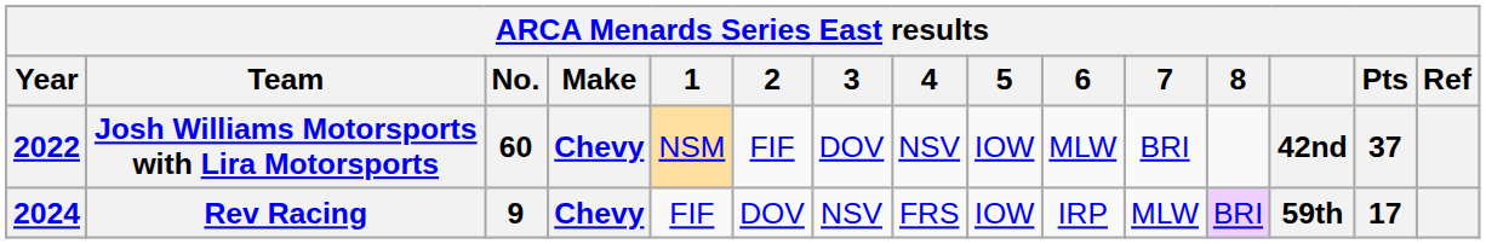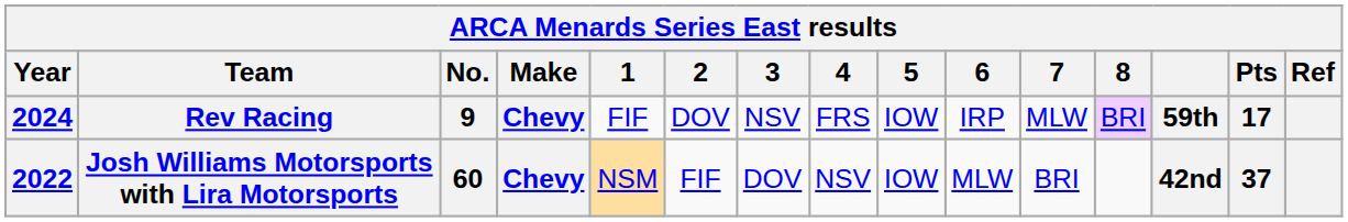 <table class="wikitable" style="text-align:center; font-size:75%">
 <tr>
 <th colspan="15"><a href='#'>ARCA Menards Series East</a> results</th>
 </tr>
 <tr>
 <th>Year</th>
 <th>Team</th>
 <th>No.</th>
 <th>Make</th>
 <th>1</th>
 <th>2</th>
 <th>3</th>
 <th>4</th>
 <th>5</th>
 <th>6</th>
 <th>7</th>
 <th>8</th>
 <th></th>
 <th>Pts</th>
 <th>Ref</th>
 </tr>
 <tr>
+<th><a href='#'>2024</a></th>
+<th><a href='#'>Rev Racing</a></th>
+<th>9</th>
+<th><a href='#'>Chevy</a></th>
+<td><a href='#'>FIF</a></td>
+<td><a href='#'>DOV</a></td>
+<td><a href='#'>NSV</a></td>
+<td><a href='#'>FRS</a></td>
+<td><a href='#'>IOW</a></td>
+<td><a href='#'>IRP</a></td>
+<td><a href='#'>MLW</a></td>
+<td style="background:#EFCFFF;"><a href='#'>BRI</a><br></td>
+<th>59th</th>
+<th>17</th>
+<th></th>
+</tr>
+<tr>
 <th><a href='#'>2022</a></th>
 <th><a href='#'>Josh Williams Motorsports</a> <br> with <a href='#'>Lira Motorsports</a></th>
 <th>60</th>
 <th><a href='#'>Chevy</a></th>
 <td style="background:#FFDF9F;"><a href='#'>NSM</a><br></td>
 <td><a href='#'>FIF</a></td>
 <td><a href='#'>DOV</a></td>
 <td><a href='#'>NSV</a></td>
 <td><a href='#'>IOW</a></td>
 <td><a href='#'>MLW</a></td>
 <td><a href='#'>BRI</a></td>
 <td></td>
 <th>42nd</th>
 <th>37</th>
 <th></th>
 </tr>
-<tr>
-<th><a href='#'>2024</a></th>
-<th><a href='#'>Rev Racing</a></th>
-<th>9</th>
-<th><a href='#'>Chevy</a></th>
-<td><a href='#'>FIF</a></td>
-<td><a href='#'>DOV</a></td>
-<td><a href='#'>NSV</a></td>
-<td><a href='#'>FRS</a></td>
-<td><a href='#'>IOW</a></td>
-<td><a href='#'>IRP</a></td>
-<td><a href='#'>MLW</a></td>
-<td style="background:#EFCFFF;"><a href='#'>BRI</a><br></td>
-<th>59th</th>
-<th>17</th>
-<th></th>
-</tr>
 </table>
